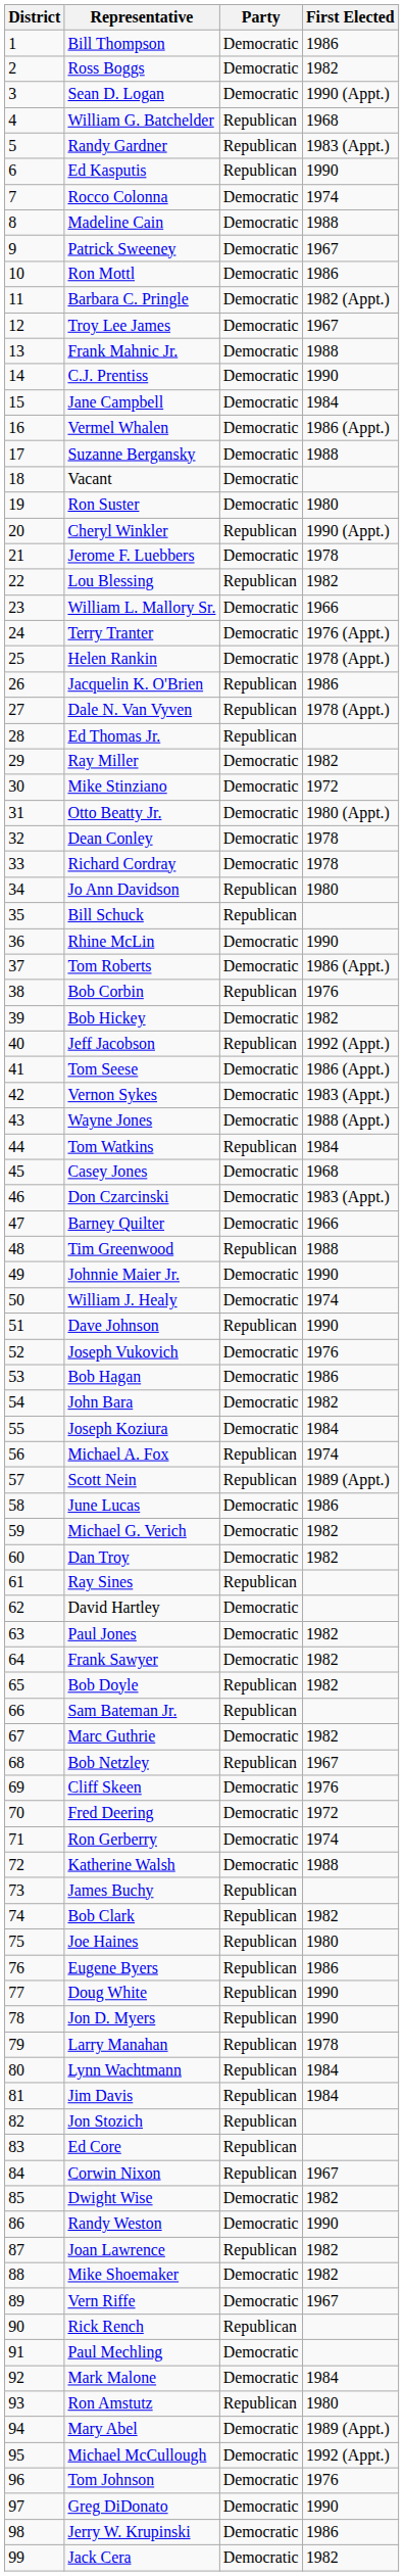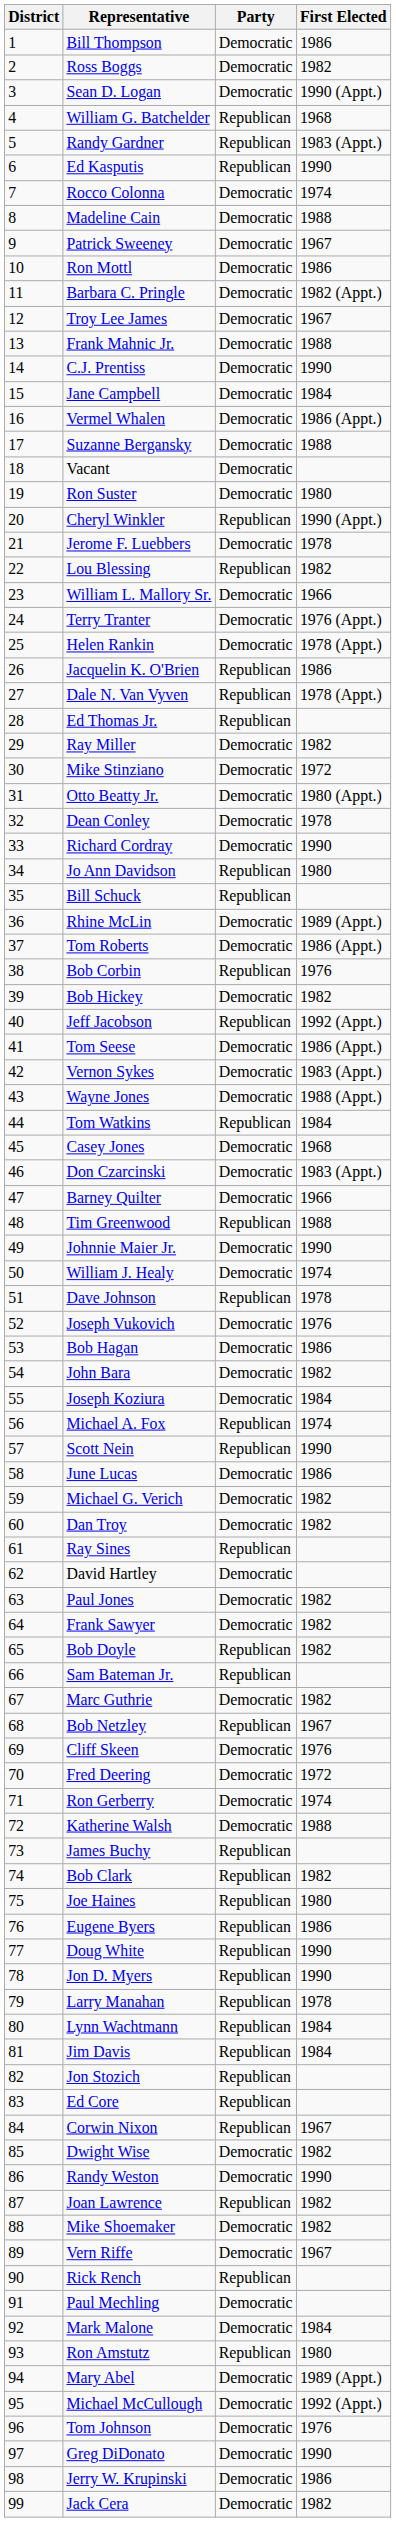 <table class="wikitable sortable">
 <tr>
 <th>District</th>
 <th>Representative</th>
 <th>Party</th>
 <th>First Elected</th>
 </tr>
 <tr>
 <td>1</td>
 <td><a href='#'>Bill Thompson</a></td>
 <td>Democratic</td>
 <td>1986</td>
 </tr>
 <tr>
 <td>2</td>
 <td><a href='#'>Ross Boggs</a></td>
 <td>Democratic</td>
 <td>1982</td>
 </tr>
 <tr>
 <td>3</td>
 <td><a href='#'>Sean D. Logan</a></td>
 <td>Democratic</td>
 <td>1990 (Appt.)</td>
 </tr>
 <tr>
 <td>4</td>
 <td><a href='#'>William G. Batchelder</a></td>
 <td>Republican</td>
 <td>1968</td>
 </tr>
 <tr>
 <td>5</td>
 <td><a href='#'>Randy Gardner</a></td>
 <td>Republican</td>
 <td>1983 (Appt.)</td>
 </tr>
 <tr>
 <td>6</td>
 <td><a href='#'>Ed Kasputis</a></td>
 <td>Republican</td>
 <td>1990</td>
 </tr>
 <tr>
 <td>7</td>
 <td><a href='#'>Rocco Colonna</a></td>
 <td>Democratic</td>
 <td>1974</td>
 </tr>
 <tr>
 <td>8</td>
 <td><a href='#'>Madeline Cain</a></td>
 <td>Democratic</td>
 <td>1988</td>
 </tr>
 <tr>
 <td>9</td>
 <td><a href='#'>Patrick Sweeney</a></td>
 <td>Democratic</td>
 <td>1967</td>
 </tr>
 <tr>
 <td>10</td>
 <td><a href='#'>Ron Mottl</a></td>
 <td>Democratic</td>
 <td>1986</td>
 </tr>
 <tr>
 <td>11</td>
 <td><a href='#'>Barbara C. Pringle</a></td>
 <td>Democratic</td>
 <td>1982 (Appt.)</td>
 </tr>
 <tr>
 <td>12</td>
 <td><a href='#'>Troy Lee James</a></td>
 <td>Democratic</td>
 <td>1967</td>
 </tr>
 <tr>
 <td>13</td>
 <td><a href='#'>Frank Mahnic Jr.</a></td>
 <td>Democratic</td>
 <td>1988</td>
 </tr>
 <tr>
 <td>14</td>
 <td><a href='#'>C.J. Prentiss</a></td>
 <td>Democratic</td>
 <td>1990</td>
 </tr>
 <tr>
 <td>15</td>
 <td><a href='#'>Jane Campbell</a></td>
 <td>Democratic</td>
 <td>1984</td>
 </tr>
 <tr>
 <td>16</td>
 <td><a href='#'>Vermel Whalen</a></td>
 <td>Democratic</td>
 <td>1986 (Appt.)</td>
 </tr>
 <tr>
 <td>17</td>
 <td><a href='#'>Suzanne Bergansky</a></td>
 <td>Democratic</td>
 <td>1988</td>
 </tr>
 <tr>
 <td>18</td>
 <td>Vacant</td>
 <td>Democratic</td>
 <td></td>
 </tr>
 <tr>
 <td>19</td>
 <td><a href='#'>Ron Suster</a></td>
 <td>Democratic</td>
 <td>1980</td>
 </tr>
 <tr>
 <td>20</td>
 <td><a href='#'>Cheryl Winkler</a></td>
 <td>Republican</td>
 <td>1990 (Appt.)</td>
 </tr>
 <tr>
 <td>21</td>
 <td><a href='#'>Jerome F. Luebbers</a></td>
 <td>Democratic</td>
 <td>1978</td>
 </tr>
 <tr>
 <td>22</td>
 <td><a href='#'>Lou Blessing</a></td>
 <td>Republican</td>
 <td>1982</td>
 </tr>
 <tr>
 <td>23</td>
 <td><a href='#'>William L. Mallory Sr.</a></td>
 <td>Democratic</td>
 <td>1966</td>
 </tr>
 <tr>
 <td>24</td>
 <td><a href='#'>Terry Tranter</a></td>
 <td>Democratic</td>
 <td>1976 (Appt.)</td>
 </tr>
 <tr>
 <td>25</td>
 <td><a href='#'>Helen Rankin</a></td>
 <td>Democratic</td>
 <td>1978 (Appt.)</td>
 </tr>
 <tr>
 <td>26</td>
 <td><a href='#'>Jacquelin K. O'Brien</a></td>
 <td>Republican</td>
 <td>1986</td>
 </tr>
 <tr>
 <td>27</td>
 <td><a href='#'>Dale N. Van Vyven</a></td>
 <td>Republican</td>
 <td>1978 (Appt.)</td>
 </tr>
 <tr>
 <td>28</td>
 <td><a href='#'>Ed Thomas Jr.</a></td>
 <td>Republican</td>
 <td></td>
 </tr>
 <tr>
 <td>29</td>
 <td><a href='#'>Ray Miller</a></td>
 <td>Democratic</td>
 <td>1982</td>
 </tr>
 <tr>
 <td>30</td>
 <td><a href='#'>Mike Stinziano</a></td>
 <td>Democratic</td>
 <td>1972</td>
 </tr>
 <tr>
 <td>31</td>
 <td><a href='#'>Otto Beatty Jr.</a></td>
 <td>Democratic</td>
 <td>1980 (Appt.)</td>
 </tr>
 <tr>
 <td>32</td>
 <td><a href='#'>Dean Conley</a></td>
 <td>Democratic</td>
 <td>1978</td>
 </tr>
 <tr>
 <td>33</td>
 <td><a href='#'>Richard Cordray</a></td>
 <td>Democratic</td>
-<td>1978</td>
+<td>1990</td>
 </tr>
 <tr>
 <td>34</td>
 <td><a href='#'>Jo Ann Davidson</a></td>
 <td>Republican</td>
 <td>1980</td>
 </tr>
 <tr>
 <td>35</td>
 <td><a href='#'>Bill Schuck</a></td>
 <td>Republican</td>
 <td></td>
 </tr>
 <tr>
 <td>36</td>
 <td><a href='#'>Rhine McLin</a></td>
 <td>Democratic</td>
-<td>1990</td>
+<td>1989 (Appt.)</td>
 </tr>
 <tr>
 <td>37</td>
 <td><a href='#'>Tom Roberts</a></td>
 <td>Democratic</td>
 <td>1986 (Appt.)</td>
 </tr>
 <tr>
 <td>38</td>
 <td><a href='#'>Bob Corbin</a></td>
 <td>Republican</td>
 <td>1976</td>
 </tr>
 <tr>
 <td>39</td>
 <td><a href='#'>Bob Hickey</a></td>
 <td>Democratic</td>
 <td>1982</td>
 </tr>
 <tr>
 <td>40</td>
 <td><a href='#'>Jeff Jacobson</a></td>
 <td>Republican</td>
 <td>1992 (Appt.)</td>
 </tr>
 <tr>
 <td>41</td>
 <td><a href='#'>Tom Seese</a></td>
 <td>Democratic</td>
 <td>1986 (Appt.)</td>
 </tr>
 <tr>
 <td>42</td>
 <td><a href='#'>Vernon Sykes</a></td>
 <td>Democratic</td>
 <td>1983 (Appt.)</td>
 </tr>
 <tr>
 <td>43</td>
 <td><a href='#'>Wayne Jones</a></td>
 <td>Democratic</td>
 <td>1988 (Appt.)</td>
 </tr>
 <tr>
 <td>44</td>
 <td><a href='#'>Tom Watkins</a></td>
 <td>Republican</td>
 <td>1984</td>
 </tr>
 <tr>
 <td>45</td>
 <td><a href='#'>Casey Jones</a></td>
 <td>Democratic</td>
 <td>1968</td>
 </tr>
 <tr>
 <td>46</td>
 <td><a href='#'>Don Czarcinski</a></td>
 <td>Democratic</td>
 <td>1983 (Appt.)</td>
 </tr>
 <tr>
 <td>47</td>
 <td><a href='#'>Barney Quilter</a></td>
 <td>Democratic</td>
 <td>1966</td>
 </tr>
 <tr>
 <td>48</td>
 <td><a href='#'>Tim Greenwood</a></td>
 <td>Republican</td>
 <td>1988</td>
 </tr>
 <tr>
 <td>49</td>
 <td><a href='#'>Johnnie Maier Jr.</a></td>
 <td>Democratic</td>
 <td>1990</td>
 </tr>
 <tr>
 <td>50</td>
 <td><a href='#'>William J. Healy</a></td>
 <td>Democratic</td>
 <td>1974</td>
 </tr>
 <tr>
 <td>51</td>
 <td><a href='#'>Dave Johnson</a></td>
 <td>Republican</td>
-<td>1990</td>
+<td>1978</td>
 </tr>
 <tr>
 <td>52</td>
 <td><a href='#'>Joseph Vukovich</a></td>
 <td>Democratic</td>
 <td>1976</td>
 </tr>
 <tr>
 <td>53</td>
 <td><a href='#'>Bob Hagan</a></td>
 <td>Democratic</td>
 <td>1986</td>
 </tr>
 <tr>
 <td>54</td>
 <td><a href='#'>John Bara</a></td>
 <td>Democratic</td>
 <td>1982</td>
 </tr>
 <tr>
 <td>55</td>
 <td><a href='#'>Joseph Koziura</a></td>
 <td>Democratic</td>
 <td>1984</td>
 </tr>
 <tr>
 <td>56</td>
 <td><a href='#'>Michael A. Fox</a></td>
 <td>Republican</td>
 <td>1974</td>
 </tr>
 <tr>
 <td>57</td>
 <td><a href='#'>Scott Nein</a></td>
 <td>Republican</td>
-<td>1989 (Appt.)</td>
+<td>1990</td>
 </tr>
 <tr>
 <td>58</td>
 <td><a href='#'>June Lucas</a></td>
 <td>Democratic</td>
 <td>1986</td>
 </tr>
 <tr>
 <td>59</td>
 <td><a href='#'>Michael G. Verich</a></td>
 <td>Democratic</td>
 <td>1982</td>
 </tr>
 <tr>
 <td>60</td>
 <td><a href='#'>Dan Troy</a></td>
 <td>Democratic</td>
 <td>1982</td>
 </tr>
 <tr>
 <td>61</td>
 <td><a href='#'>Ray Sines</a></td>
 <td>Republican</td>
 <td></td>
 </tr>
 <tr>
 <td>62</td>
 <td>David Hartley</td>
 <td>Democratic</td>
 <td></td>
 </tr>
 <tr>
 <td>63</td>
 <td><a href='#'>Paul Jones</a></td>
 <td>Democratic</td>
 <td>1982</td>
 </tr>
 <tr>
 <td>64</td>
 <td><a href='#'>Frank Sawyer</a></td>
 <td>Democratic</td>
 <td>1982</td>
 </tr>
 <tr>
 <td>65</td>
 <td><a href='#'>Bob Doyle</a></td>
 <td>Republican</td>
 <td>1982</td>
 </tr>
 <tr>
 <td>66</td>
 <td><a href='#'>Sam Bateman Jr.</a></td>
 <td>Republican</td>
 <td></td>
 </tr>
 <tr>
 <td>67</td>
 <td><a href='#'>Marc Guthrie</a></td>
 <td>Democratic</td>
 <td>1982</td>
 </tr>
 <tr>
 <td>68</td>
 <td><a href='#'>Bob Netzley</a></td>
 <td>Republican</td>
 <td>1967</td>
 </tr>
 <tr>
 <td>69</td>
 <td><a href='#'>Cliff Skeen</a></td>
 <td>Democratic</td>
 <td>1976</td>
 </tr>
 <tr>
 <td>70</td>
 <td><a href='#'>Fred Deering</a></td>
 <td>Democratic</td>
 <td>1972</td>
 </tr>
 <tr>
 <td>71</td>
 <td><a href='#'>Ron Gerberry</a></td>
 <td>Democratic</td>
 <td>1974</td>
 </tr>
 <tr>
 <td>72</td>
 <td><a href='#'>Katherine Walsh</a></td>
 <td>Democratic</td>
 <td>1988</td>
 </tr>
 <tr>
 <td>73</td>
 <td><a href='#'>James Buchy</a></td>
 <td>Republican</td>
 <td></td>
 </tr>
 <tr>
 <td>74</td>
 <td><a href='#'>Bob Clark</a></td>
 <td>Republican</td>
 <td>1982</td>
 </tr>
 <tr>
 <td>75</td>
 <td><a href='#'>Joe Haines</a></td>
 <td>Republican</td>
 <td>1980</td>
 </tr>
 <tr>
 <td>76</td>
 <td><a href='#'>Eugene Byers</a></td>
 <td>Republican</td>
 <td>1986</td>
 </tr>
 <tr>
 <td>77</td>
 <td><a href='#'>Doug White</a></td>
 <td>Republican</td>
 <td>1990</td>
 </tr>
 <tr>
 <td>78</td>
 <td><a href='#'>Jon D. Myers</a></td>
 <td>Republican</td>
 <td>1990</td>
 </tr>
 <tr>
 <td>79</td>
 <td><a href='#'>Larry Manahan</a></td>
 <td>Republican</td>
 <td>1978</td>
 </tr>
 <tr>
 <td>80</td>
 <td><a href='#'>Lynn Wachtmann</a></td>
 <td>Republican</td>
 <td>1984</td>
 </tr>
 <tr>
 <td>81</td>
 <td><a href='#'>Jim Davis</a></td>
 <td>Republican</td>
 <td>1984</td>
 </tr>
 <tr>
 <td>82</td>
 <td><a href='#'>Jon Stozich</a></td>
 <td>Republican</td>
 <td></td>
 </tr>
 <tr>
 <td>83</td>
 <td><a href='#'>Ed Core</a></td>
 <td>Republican</td>
 <td></td>
 </tr>
 <tr>
 <td>84</td>
 <td><a href='#'>Corwin Nixon</a></td>
 <td>Republican</td>
 <td>1967</td>
 </tr>
 <tr>
 <td>85</td>
 <td><a href='#'>Dwight Wise</a></td>
 <td>Democratic</td>
 <td>1982</td>
 </tr>
 <tr>
 <td>86</td>
 <td><a href='#'>Randy Weston</a></td>
 <td>Democratic</td>
 <td>1990</td>
 </tr>
 <tr>
 <td>87</td>
 <td><a href='#'>Joan Lawrence</a></td>
 <td>Republican</td>
 <td>1982</td>
 </tr>
 <tr>
 <td>88</td>
 <td><a href='#'>Mike Shoemaker</a></td>
 <td>Democratic</td>
 <td>1982</td>
 </tr>
 <tr>
 <td>89</td>
 <td><a href='#'>Vern Riffe</a></td>
 <td>Democratic</td>
 <td>1967</td>
 </tr>
 <tr>
 <td>90</td>
 <td><a href='#'>Rick Rench</a></td>
 <td>Republican</td>
 <td></td>
 </tr>
 <tr>
 <td>91</td>
 <td><a href='#'>Paul Mechling</a></td>
 <td>Democratic</td>
 <td></td>
 </tr>
 <tr>
 <td>92</td>
 <td><a href='#'>Mark Malone</a></td>
 <td>Democratic</td>
 <td>1984</td>
 </tr>
 <tr>
 <td>93</td>
 <td><a href='#'>Ron Amstutz</a></td>
 <td>Republican</td>
 <td>1980</td>
 </tr>
 <tr>
 <td>94</td>
 <td><a href='#'>Mary Abel</a></td>
 <td>Democratic</td>
 <td>1989 (Appt.)</td>
 </tr>
 <tr>
 <td>95</td>
 <td><a href='#'>Michael McCullough</a></td>
 <td>Democratic</td>
 <td>1992 (Appt.)</td>
 </tr>
 <tr>
 <td>96</td>
 <td><a href='#'>Tom Johnson</a></td>
 <td>Democratic</td>
 <td>1976</td>
 </tr>
 <tr>
 <td>97</td>
 <td><a href='#'>Greg DiDonato</a></td>
 <td>Democratic</td>
 <td>1990</td>
 </tr>
 <tr>
 <td>98</td>
 <td><a href='#'>Jerry W. Krupinski</a></td>
 <td>Democratic</td>
 <td>1986</td>
 </tr>
 <tr>
 <td>99</td>
 <td><a href='#'>Jack Cera</a></td>
 <td>Democratic</td>
 <td>1982</td>
 </tr>
 </table>
